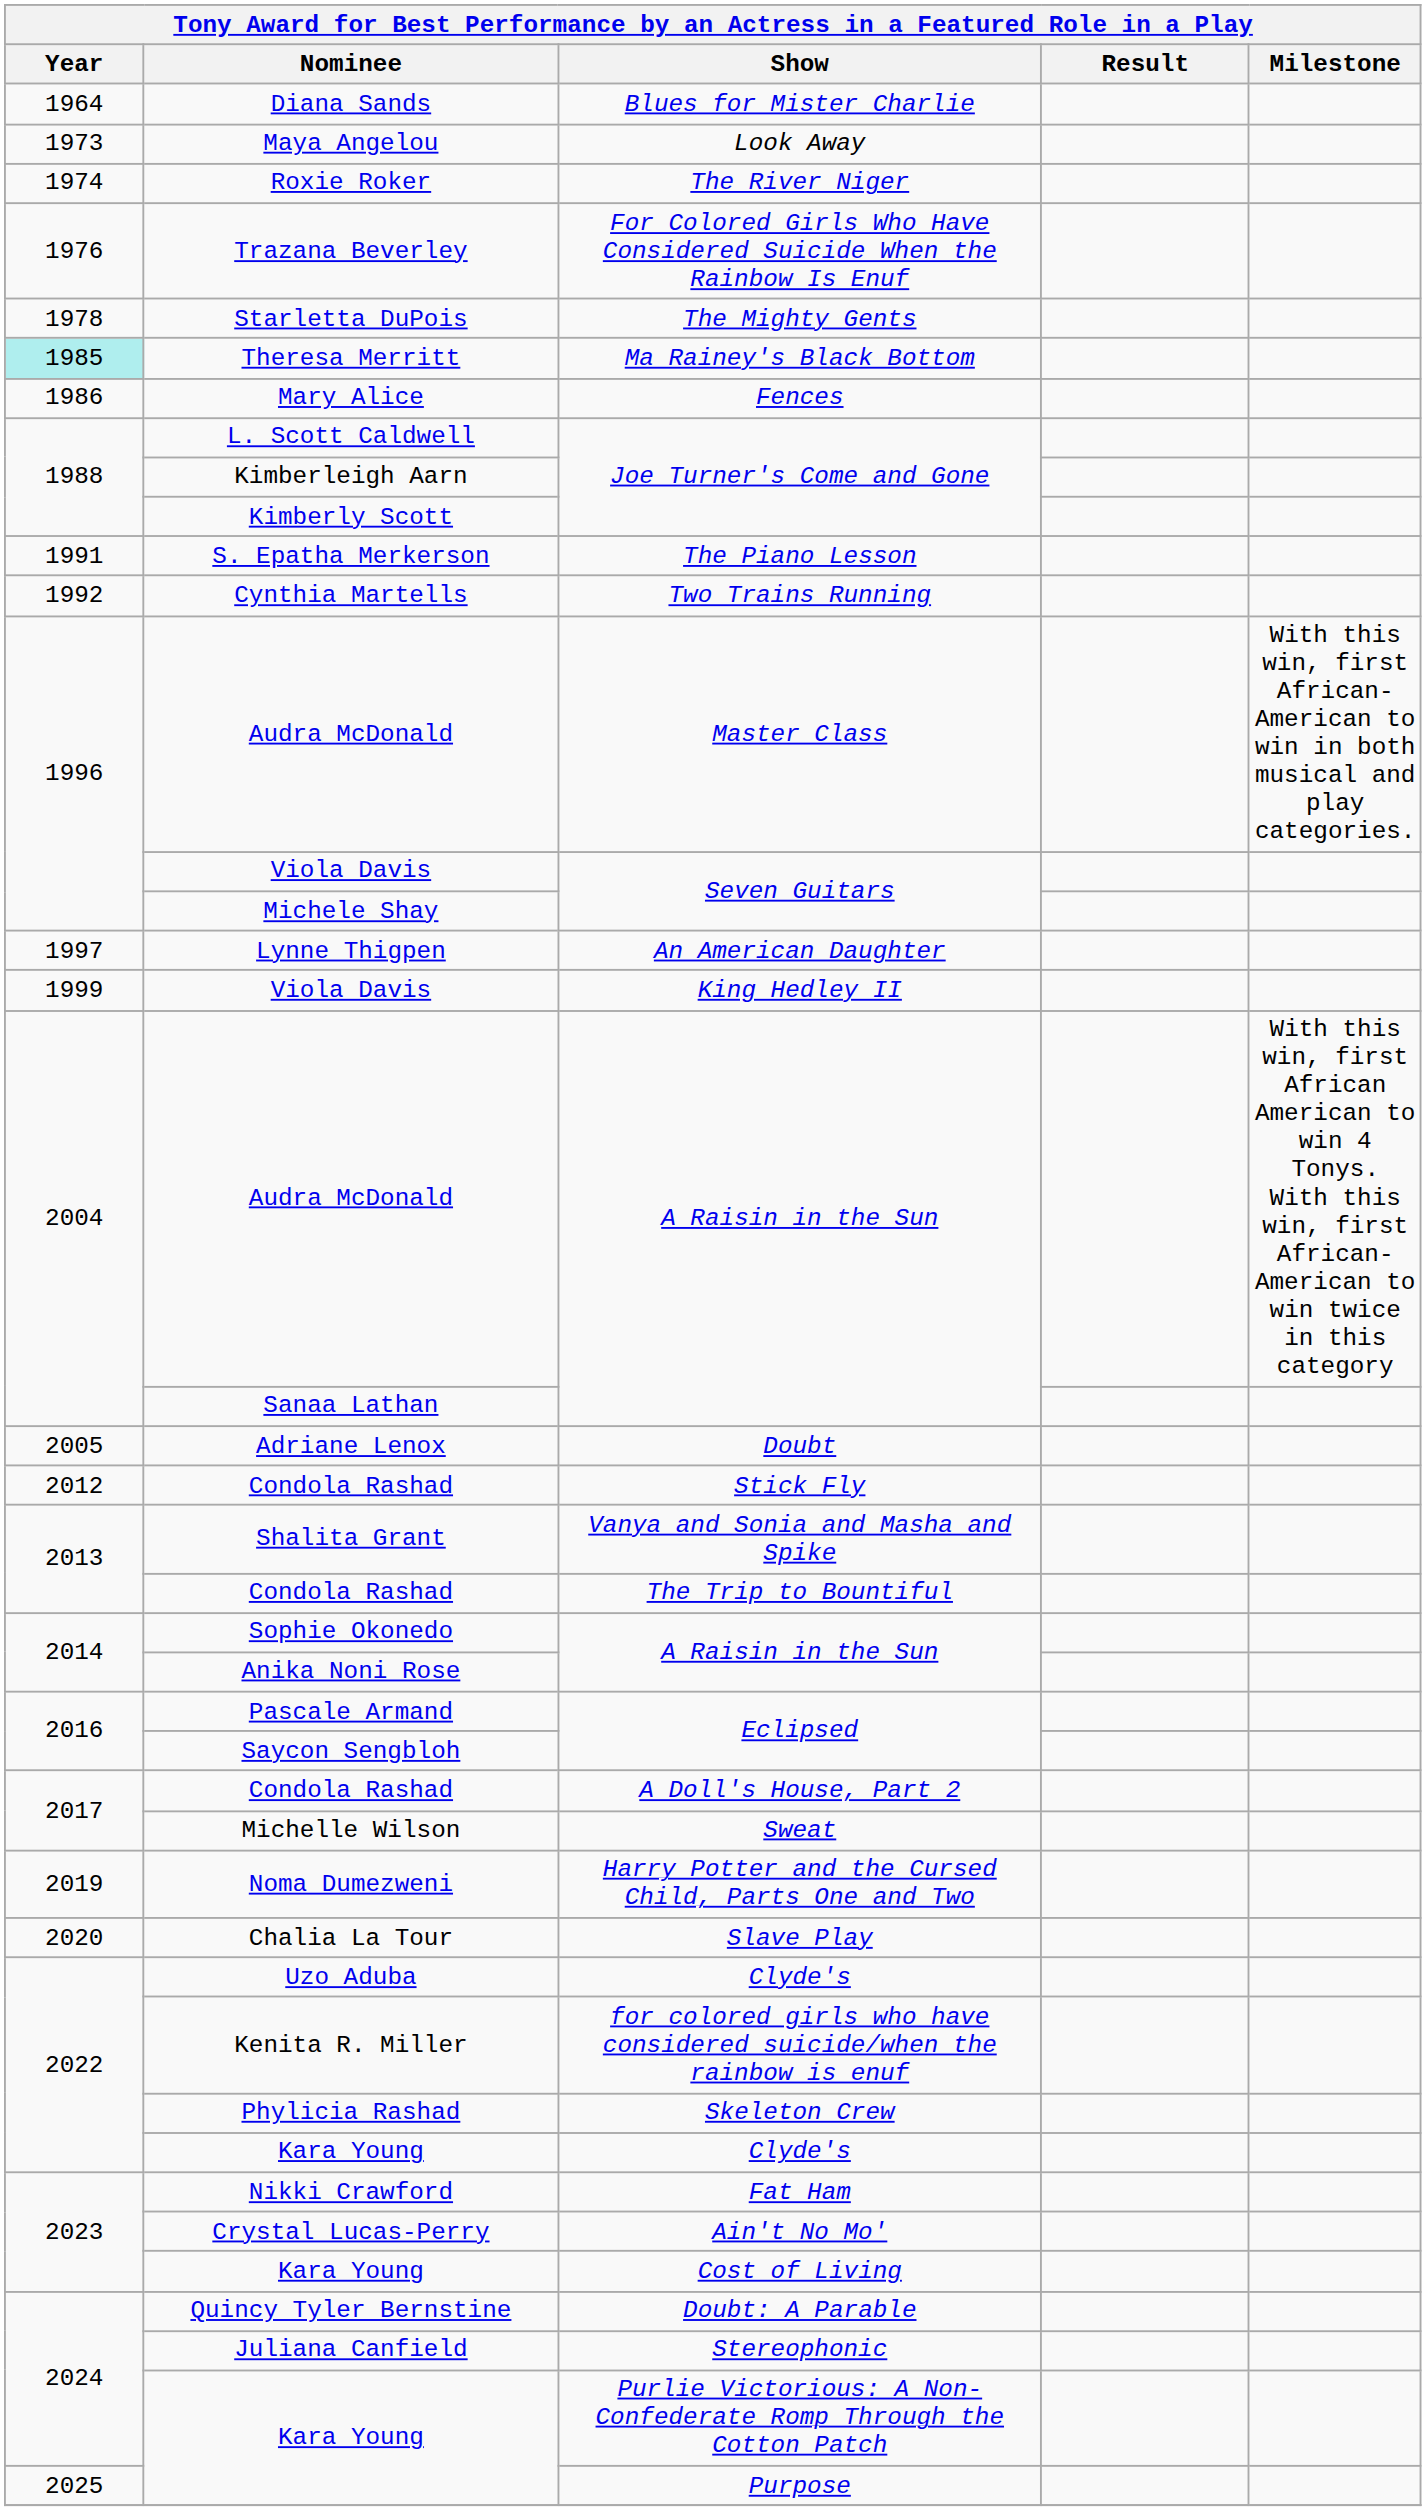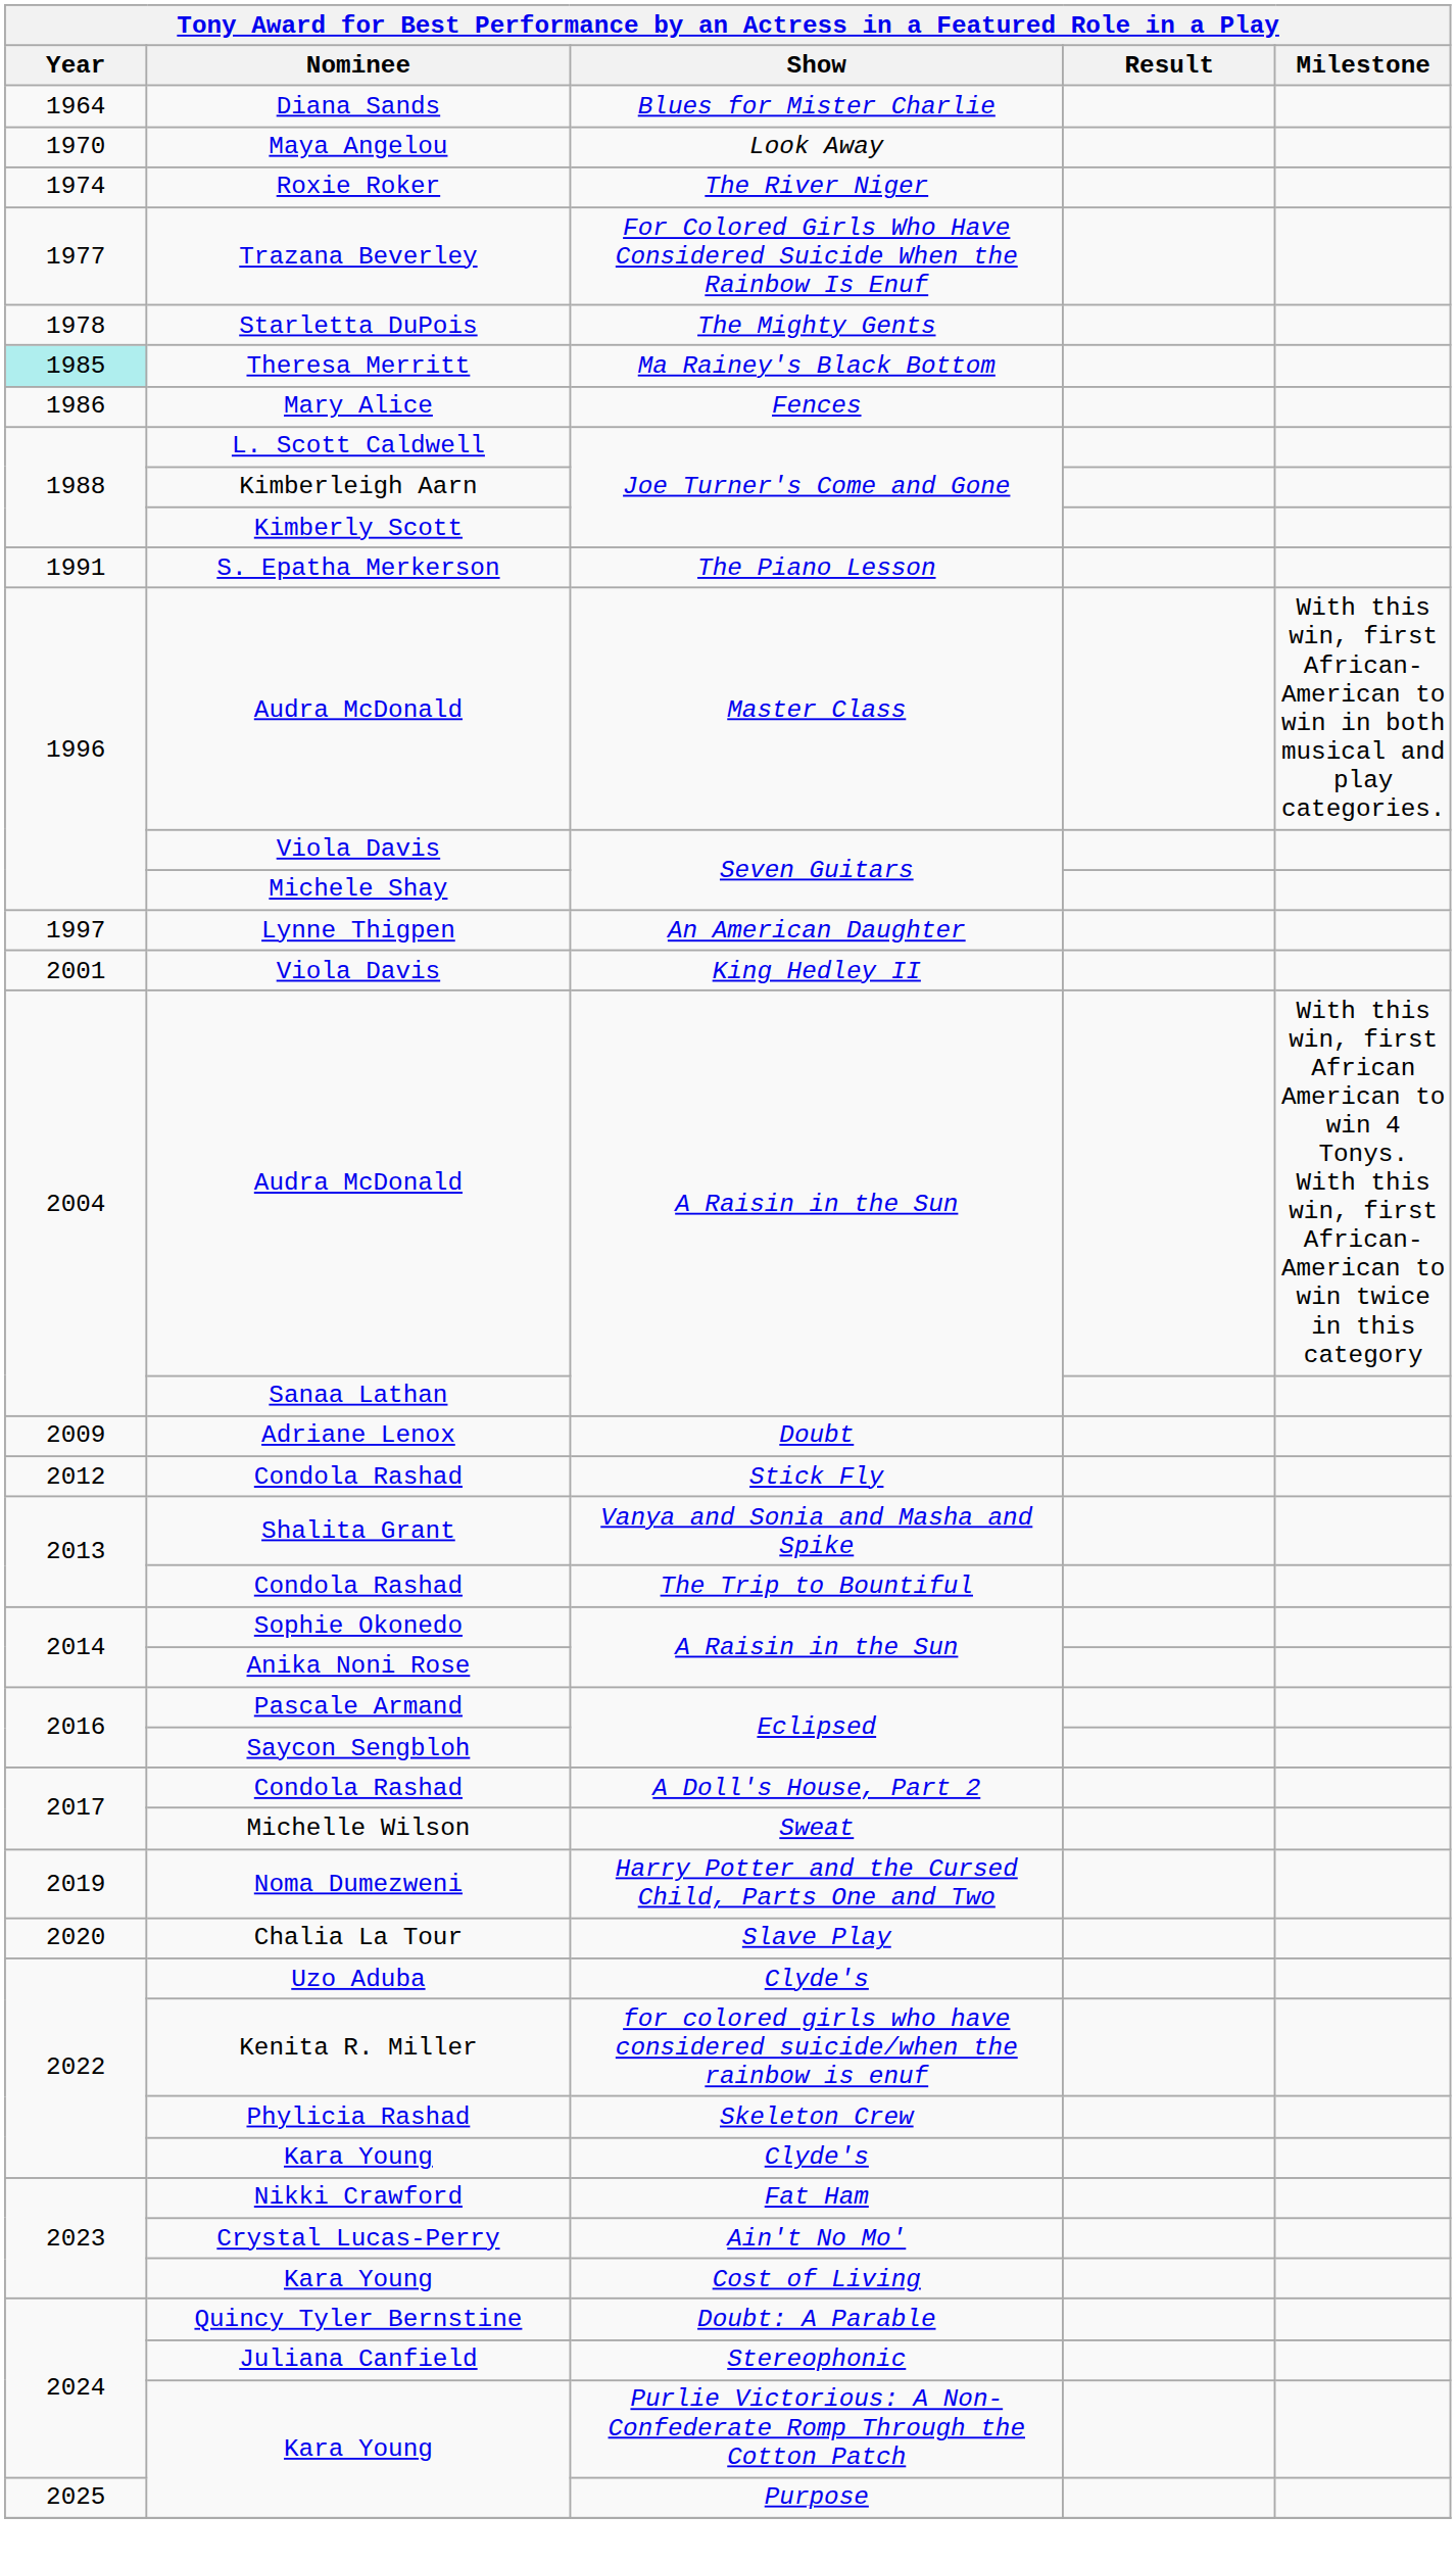 <table class="wikitable" width="60%" style="text-align: center">
 <tr>
 <th colspan="5"><a href='#'>Tony Award for Best Performance by an Actress in a Featured Role in a Play</a></th>
 </tr>
 <tr>
 <th style="width:10%;">Year</th>
 <th style="width:30%;">Nominee</th>
 <th style="width:35%;">Show</th>
 <th style="width:15%;">Result</th>
 <th style="width:20%;">Milestone</th>
 </tr>
 <tr>
 <td>1964</td>
 <td><a href='#'>Diana Sands</a></td>
 <td><em><a href='#'>Blues for Mister Charlie</a></em></td>
 <td></td>
 <td></td>
 </tr>
 <tr>
-<td>1973</td>
+<td>1970</td>
 <td><a href='#'>Maya Angelou</a></td>
 <td><em>Look Away</em></td>
 <td></td>
 <td></td>
 </tr>
 <tr>
 <td>1974</td>
 <td><a href='#'>Roxie Roker</a></td>
 <td><em><a href='#'>The River Niger</a></em></td>
 <td></td>
 <td></td>
 </tr>
 <tr>
-<td>1976</td>
+<td>1977</td>
 <td><a href='#'>Trazana Beverley</a></td>
 <td><em><a href='#'>For Colored Girls Who Have Considered Suicide When the Rainbow Is Enuf</a></em></td>
 <td></td>
 <td></td>
 </tr>
 <tr>
 <td>1978</td>
 <td><a href='#'>Starletta DuPois</a></td>
 <td><em><a href='#'>The Mighty Gents</a></em></td>
 <td></td>
 <td></td>
 </tr>
 <tr>
 <td style="background: paleturquoise;">1985</td>
 <td><a href='#'>Theresa Merritt</a></td>
 <td><em><a href='#'>Ma Rainey's Black Bottom</a></em></td>
 <td></td>
 <td></td>
 </tr>
 <tr>
 <td>1986</td>
 <td><a href='#'>Mary Alice</a></td>
 <td><em><a href='#'>Fences</a></em></td>
 <td></td>
 <td></td>
 </tr>
 <tr>
 <td rowspan="3">1988</td>
 <td><a href='#'>L. Scott Caldwell</a></td>
 <td rowspan="3"><em><a href='#'>Joe Turner's Come and Gone</a></em></td>
 <td></td>
 <td></td>
 </tr>
 <tr>
 <td>Kimberleigh Aarn</td>
 <td></td>
 <td></td>
 </tr>
 <tr>
 <td><a href='#'>Kimberly Scott</a></td>
 <td></td>
 <td></td>
 </tr>
 <tr>
 <td>1991</td>
 <td><a href='#'>S. Epatha Merkerson</a></td>
 <td><em><a href='#'>The Piano Lesson</a></em></td>
 <td></td>
 <td></td>
 </tr>
 <tr>
-<td>1992</td>
-<td><a href='#'>Cynthia Martells</a></td>
-<td><em><a href='#'>Two Trains Running</a></em></td>
-<td></td>
-<td></td>
-</tr>
-<tr>
 <td rowspan="3">1996</td>
 <td><a href='#'>Audra McDonald</a></td>
 <td><em><a href='#'>Master Class</a></em></td>
 <td></td>
 <td>With this win, first African-American to win in both musical and play categories.</td>
 </tr>
 <tr>
 <td><a href='#'>Viola Davis</a></td>
 <td rowspan="2"><em><a href='#'>Seven Guitars</a></em></td>
 <td></td>
 <td></td>
 </tr>
 <tr>
 <td><a href='#'>Michele Shay</a></td>
 <td></td>
 <td></td>
 </tr>
 <tr>
 <td>1997</td>
 <td><a href='#'>Lynne Thigpen</a></td>
 <td><em><a href='#'>An American Daughter</a></em></td>
 <td></td>
 <td></td>
 </tr>
 <tr>
-<td>1999</td>
+<td>2001</td>
 <td><a href='#'>Viola Davis</a></td>
 <td><em><a href='#'>King Hedley II</a></em></td>
 <td></td>
 <td></td>
 </tr>
 <tr>
 <td rowspan="2">2004</td>
 <td><a href='#'>Audra McDonald</a></td>
 <td rowspan="2"><em><a href='#'>A Raisin in the Sun</a></em></td>
 <td></td>
 <td>With this win, first African American to win 4 Tonys.<br>With this win, first African-American to win twice in this category</td>
 </tr>
 <tr>
 <td><a href='#'>Sanaa Lathan</a></td>
 <td></td>
 <td></td>
 </tr>
 <tr>
-<td>2005</td>
+<td>2009</td>
 <td><a href='#'>Adriane Lenox</a></td>
 <td><em><a href='#'>Doubt</a></em></td>
 <td></td>
 <td></td>
 </tr>
 <tr>
 <td>2012</td>
 <td><a href='#'>Condola Rashad</a></td>
 <td><em><a href='#'>Stick Fly</a></em></td>
 <td></td>
 <td></td>
 </tr>
 <tr>
 <td rowspan="2">2013</td>
 <td><a href='#'>Shalita Grant</a></td>
 <td><em><a href='#'>Vanya and Sonia and Masha and Spike</a></em></td>
 <td></td>
 <td></td>
 </tr>
 <tr>
 <td><a href='#'>Condola Rashad</a></td>
 <td><em><a href='#'>The Trip to Bountiful</a></em></td>
 <td></td>
 <td></td>
 </tr>
 <tr>
 <td rowspan="2">2014</td>
 <td><a href='#'>Sophie Okonedo</a></td>
 <td rowspan="2"><em><a href='#'>A Raisin in the Sun</a></em></td>
 <td></td>
 <td></td>
 </tr>
 <tr>
 <td><a href='#'>Anika Noni Rose</a></td>
 <td></td>
 <td></td>
 </tr>
 <tr>
 <td rowspan="2">2016</td>
 <td><a href='#'>Pascale Armand</a></td>
 <td rowspan="2"><em><a href='#'>Eclipsed</a></em></td>
 <td></td>
 <td></td>
 </tr>
 <tr>
 <td><a href='#'>Saycon Sengbloh</a></td>
 <td></td>
 <td></td>
 </tr>
 <tr>
 <td rowspan="2">2017</td>
 <td><a href='#'>Condola Rashad</a></td>
 <td><em><a href='#'>A Doll's House, Part 2</a></em></td>
 <td></td>
 <td></td>
 </tr>
 <tr>
 <td>Michelle Wilson</td>
 <td><em><a href='#'>Sweat</a></em></td>
 <td></td>
 <td></td>
 </tr>
 <tr>
 <td>2019</td>
 <td><a href='#'>Noma Dumezweni</a></td>
 <td><em><a href='#'>Harry Potter and the Cursed Child, Parts One and Two</a></em></td>
 <td></td>
 <td></td>
 </tr>
 <tr>
 <td>2020</td>
 <td>Chalia La Tour</td>
 <td><em><a href='#'>Slave Play</a></em></td>
 <td></td>
 <td></td>
 </tr>
 <tr>
 <td rowspan="4">2022</td>
 <td><a href='#'>Uzo Aduba</a></td>
 <td><em><a href='#'>Clyde's</a></em></td>
 <td></td>
 <td></td>
 </tr>
 <tr>
 <td>Kenita R. Miller</td>
 <td><em><a href='#'>for colored girls who have considered suicide/when the rainbow is enuf</a></em></td>
 <td></td>
 <td></td>
 </tr>
 <tr>
 <td><a href='#'>Phylicia Rashad</a></td>
 <td><em><a href='#'>Skeleton Crew</a></em></td>
 <td></td>
 <td></td>
 </tr>
 <tr>
 <td><a href='#'>Kara Young</a></td>
 <td><em><a href='#'>Clyde's</a></em></td>
 <td></td>
 <td></td>
 </tr>
 <tr>
 <td rowspan="3">2023</td>
 <td><a href='#'>Nikki Crawford</a></td>
 <td><em><a href='#'>Fat Ham</a></em></td>
 <td></td>
 <td></td>
 </tr>
 <tr>
 <td><a href='#'>Crystal Lucas-Perry</a></td>
 <td><em><a href='#'>Ain't No Mo'</a></em></td>
 <td></td>
 <td></td>
 </tr>
 <tr>
 <td><a href='#'>Kara Young</a></td>
 <td><em><a href='#'>Cost of Living</a></em></td>
 <td></td>
 <td></td>
 </tr>
 <tr>
 <td rowspan="3">2024</td>
 <td><a href='#'>Quincy Tyler Bernstine</a></td>
 <td><em><a href='#'>Doubt: A Parable</a></em></td>
 <td></td>
 <td></td>
 </tr>
 <tr>
 <td><a href='#'>Juliana Canfield</a></td>
 <td><em><a href='#'>Stereophonic</a></em></td>
 <td></td>
 <td></td>
 </tr>
 <tr>
 <td rowspan="2"><a href='#'>Kara Young</a></td>
 <td><em><a href='#'>Purlie Victorious: A Non-Confederate Romp Through the Cotton Patch</a></em></td>
 <td></td>
 <td></td>
 </tr>
 <tr>
 <td>2025</td>
 <td><em><a href='#'>Purpose</a></em></td>
 <td></td>
 <td></td>
 </tr>
 <tr>
 </tr>
 </table>
